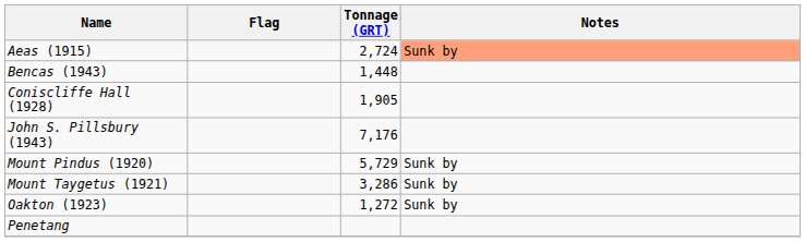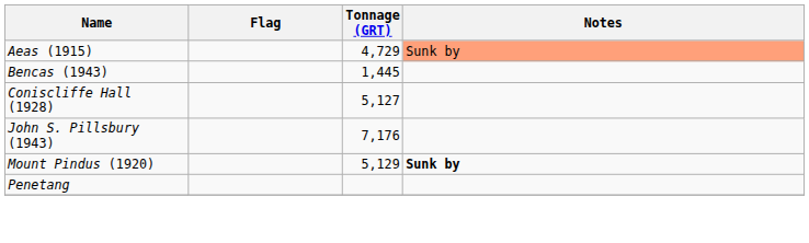 <table class="wikitable sortable">
 <tr>
 <th scope="col" width="180px">Name</th>
 <th scope="col" width="150px">Flag</th>
 <th scope="col" width="25px">Tonnage <a href='#'>(GRT)</a></th>
 <th scope="col" width="400px">Notes</th>
 </tr>
 <tr>
 <td align="left"><em>Aeas</em> (1915)</td>
 <td align="left"></td>
-<td align="right">2,724</td>
+<td align="right">4,729</td>
 <td align="left" style="background: lightsalmon;">Sunk by </td>
 </tr>
 <tr>
 <td align="left"><em>Bencas</em> (1943)</td>
 <td align="left"></td>
-<td align="right">1,448</td>
+<td align="right">1,445</td>
 <td align="left"></td>
 </tr>
 <tr>
 <td align="left"><em>Coniscliffe Hall</em> (1928)</td>
 <td align="left"></td>
-<td align="right">1,905</td>
+<td align="right">5,127</td>
 <td align="left"></td>
 </tr>
 <tr>
 <td align="left"><em>John S. Pillsbury</em> (1943)</td>
 <td align="left"></td>
 <td align="right">7,176</td>
 <td align="left"></td>
 </tr>
 <tr>
 <td align="left"><em>Mount Pindus</em> (1920)</td>
 <td align="left"></td>
-<td align="right">5,729</td>
-<td align="left">Sunk by </td>
-</tr>
-<tr>
-<td align="left"><em>Mount Taygetus</em> (1921)</td>
-<td align="left"></td>
-<td align="right">3,286</td>
-<td align="left">Sunk by </td>
-</tr>
-<tr>
-<td align="left"><em>Oakton</em> (1923)</td>
-<td align="left"></td>
-<td align="right">1,272</td>
-<td align="left">Sunk by </td>
+<td align="right">5,129</td>
+<td align="left"><strong>Sunk by </strong></td>
 </tr>
 <tr>
 <td align="left"><em>Penetang</em></td>
 <td align="left"></td>
 <td align="right"></td>
 <td align="left"></td>
 </tr>
 <tr>
 </tr>
 </table>
